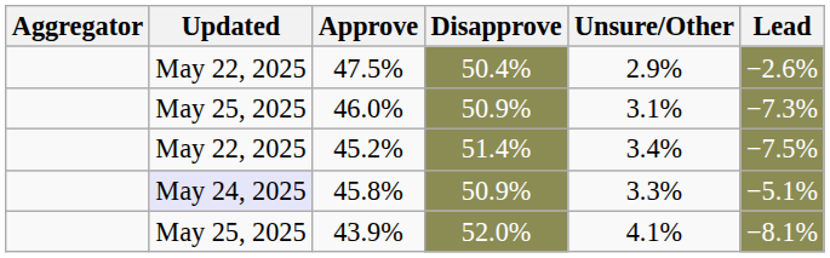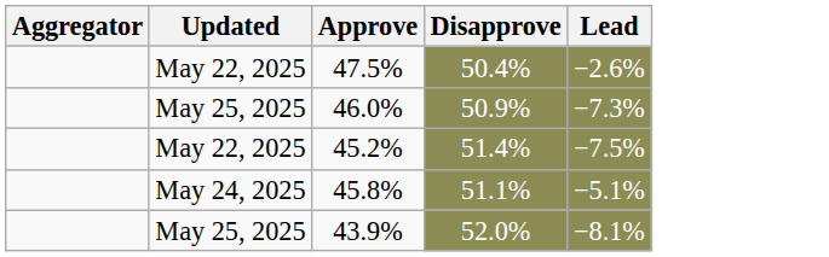 <table class="wikitable sortable" style="text-align:center;line-height:17px">
 <tr>
 <th>Aggregator</th>
 <th>Updated</th>
 <th>Approve</th>
 <th>Disapprove</th>
-<th>Unsure/Other</th>
 <th>Lead</th>
 </tr>
 <tr>
 <td></td>
 <td>May 22, 2025</td>
 <td>47.5%</td>
 <td style="background:#8B8B54; color: white">50.4%</td>
-<td>2.9%</td>
 <td style="background:#8B8B54; color: white">−2.6%</td>
 </tr>
 <tr>
 <td></td>
 <td>May 25, 2025</td>
 <td>46.0%</td>
 <td style="background:#8B8B54; color: white">50.9%</td>
-<td>3.1%</td>
 <td style="background:#8B8B54; color: white">−7.3%</td>
 </tr>
 <tr>
 <td></td>
 <td>May 22, 2025</td>
 <td>45.2%</td>
 <td style="background:#8B8B54; color: white">51.4%</td>
-<td>3.4%</td>
 <td style="background:#8B8B54; color: white">−7.5%</td>
 </tr>
 <tr>
 <td></td>
-<td style="background: lavender;">May 24, 2025</td>
+<td>May 24, 2025</td>
 <td>45.8%</td>
-<td style="background:#8B8B54; color: white">50.9%</td>
-<td>3.3%</td>
+<td style="background:#8B8B54; color: white">51.1%</td>
 <td style="background:#8B8B54; color: white">−5.1%</td>
 </tr>
 <tr>
 <td></td>
 <td>May 25, 2025</td>
 <td>43.9%</td>
 <td style="background:#8B8B54; color: white">52.0%</td>
-<td>4.1%</td>
 <td style="background:#8B8B54; color: white">−8.1%</td>
 </tr>
 </table>
